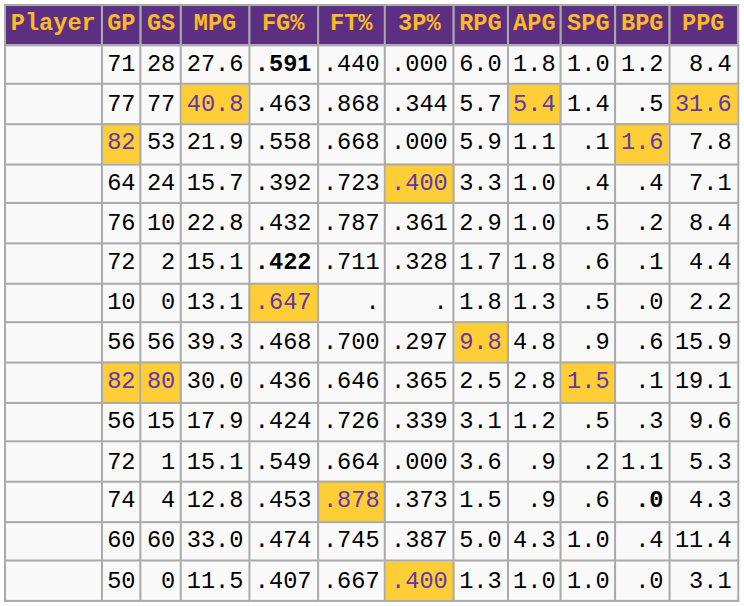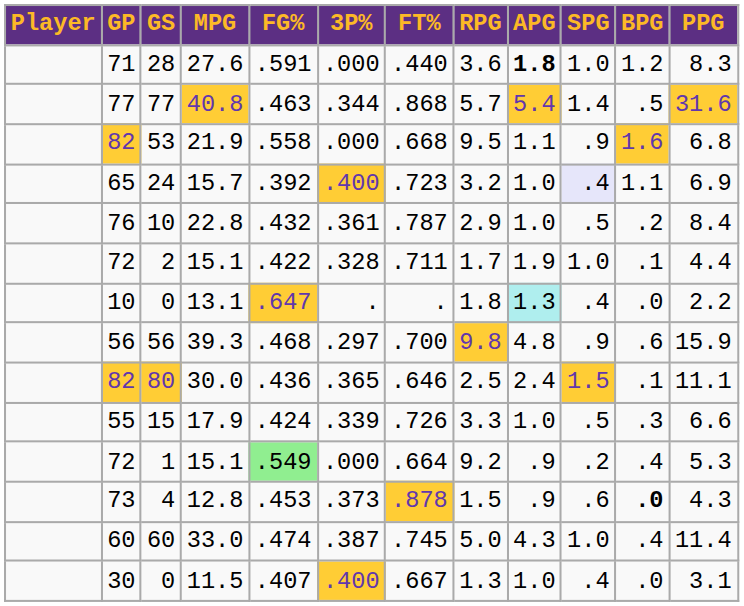 <table class="wikitable sortable" style="font-size:90%; text-align:right;">
 <tr>
 <th style="background:#5c2f83; color:#fcb926">Player</th>
 <th style="background:#5c2f83; color:#fcb926">GP</th>
 <th style="background:#5c2f83; color:#fcb926">GS</th>
 <th style="background:#5c2f83; color:#fcb926">MPG</th>
 <th style="background:#5c2f83; color:#fcb926">FG%</th>
+<th style="background:#5c2f83; color:#fcb926">3P%</th>
 <th style="background:#5c2f83; color:#fcb926">FT%</th>
-<th style="background:#5c2f83; color:#fcb926">3P%</th>
 <th style="background:#5c2f83; color:#fcb926">RPG</th>
 <th style="background:#5c2f83; color:#fcb926">APG</th>
 <th style="background:#5c2f83; color:#fcb926">SPG</th>
 <th style="background:#5c2f83; color:#fcb926">BPG</th>
 <th style="background:#5c2f83; color:#fcb926">PPG</th>
 </tr>
 <tr>
 <td></td>
 <td>71</td>
 <td>28</td>
 <td>27.6</td>
-<td><strong>.591</strong></td>
+<td>.591</td>
+<td>.000</td>
 <td>.440</td>
-<td>.000</td>
-<td>6.0</td>
-<td>1.8</td>
+<td>3.6</td>
+<td><strong>1.8</strong></td>
 <td>1.0</td>
 <td>1.2</td>
-<td>8.4</td>
+<td>8.3</td>
 </tr>
 <tr>
 <td></td>
 <td>77</td>
 <td>77</td>
 <td style="background:#ffcd35;color:#6137ad;">40.8</td>
 <td>.463</td>
+<td>.344</td>
 <td>.868</td>
-<td>.344</td>
 <td>5.7</td>
 <td style="background:#ffcd35;color:#6137ad;">5.4</td>
 <td>1.4</td>
 <td>.5</td>
 <td style="background:#ffcd35;color:#6137ad;">31.6</td>
 </tr>
 <tr>
 <td></td>
 <td style="background:#ffcd35;color:#6137ad;">82</td>
 <td>53</td>
 <td>21.9</td>
 <td>.558</td>
+<td>.000</td>
 <td>.668</td>
-<td>.000</td>
-<td>5.9</td>
+<td>9.5</td>
 <td>1.1</td>
-<td>.1</td>
+<td>.9</td>
 <td style="background:#ffcd35;color:#6137ad;">1.6</td>
-<td>7.8</td>
+<td>6.8</td>
 </tr>
 <tr>
 <td></td>
-<td>64</td>
+<td>65</td>
 <td>24</td>
 <td>15.7</td>
 <td>.392</td>
+<td style="background:#ffcd35;color:#6137ad;">.400</td>
 <td>.723</td>
-<td style="background:#ffcd35;color:#6137ad;">.400</td>
-<td>3.3</td>
+<td>3.2</td>
 <td>1.0</td>
-<td>.4</td>
-<td>.4</td>
-<td>7.1</td>
+<td style="background: lavender;">.4</td>
+<td>1.1</td>
+<td>6.9</td>
 </tr>
 <tr>
 <td></td>
 <td>76</td>
 <td>10</td>
 <td>22.8</td>
 <td>.432</td>
+<td>.361</td>
 <td>.787</td>
-<td>.361</td>
 <td>2.9</td>
 <td>1.0</td>
 <td>.5</td>
 <td>.2</td>
 <td>8.4</td>
 </tr>
 <tr>
 <td></td>
 <td>72</td>
 <td>2</td>
 <td>15.1</td>
-<td><strong>.422</strong></td>
+<td>.422</td>
+<td>.328</td>
 <td>.711</td>
-<td>.328</td>
 <td>1.7</td>
-<td>1.8</td>
-<td>.6</td>
+<td>1.9</td>
+<td>1.0</td>
 <td>.1</td>
 <td>4.4</td>
 </tr>
 <tr>
 <td></td>
 <td>10</td>
 <td>0</td>
 <td>13.1</td>
 <td style="background:#ffcd35;color:#6137ad;">.647</td>
 <td>.</td>
 <td>.</td>
 <td>1.8</td>
-<td>1.3</td>
-<td>.5</td>
+<td style="background: paleturquoise;">1.3</td>
+<td>.4</td>
 <td>.0</td>
 <td>2.2</td>
 </tr>
 <tr>
 <td></td>
 <td>56</td>
 <td>56</td>
 <td>39.3</td>
 <td>.468</td>
+<td>.297</td>
 <td>.700</td>
-<td>.297</td>
 <td style="background:#ffcd35;color:#6137ad;">9.8</td>
 <td>4.8</td>
 <td>.9</td>
 <td>.6</td>
 <td>15.9</td>
 </tr>
 <tr>
 <td></td>
 <td style="background:#ffcd35;color:#6137ad;">82</td>
 <td style="background:#ffcd35;color:#6137ad;">80</td>
 <td>30.0</td>
 <td>.436</td>
+<td>.365</td>
 <td>.646</td>
-<td>.365</td>
 <td>2.5</td>
-<td>2.8</td>
+<td>2.4</td>
 <td style="background:#ffcd35;color:#6137ad;">1.5</td>
 <td>.1</td>
-<td>19.1</td>
+<td>11.1</td>
 </tr>
 <tr>
 <td></td>
-<td>56</td>
+<td>55</td>
 <td>15</td>
 <td>17.9</td>
 <td>.424</td>
+<td>.339</td>
 <td>.726</td>
-<td>.339</td>
-<td>3.1</td>
-<td>1.2</td>
+<td>3.3</td>
+<td>1.0</td>
 <td>.5</td>
 <td>.3</td>
-<td>9.6</td>
+<td>6.6</td>
 </tr>
 <tr>
 <td></td>
 <td>72</td>
 <td>1</td>
 <td>15.1</td>
-<td>.549</td>
+<td style="background: lightgreen;">.549</td>
+<td>.000</td>
 <td>.664</td>
-<td>.000</td>
-<td>3.6</td>
+<td>9.2</td>
 <td>.9</td>
 <td>.2</td>
-<td>1.1</td>
+<td>.4</td>
 <td>5.3</td>
 </tr>
 <tr>
 <td></td>
-<td>74</td>
+<td>73</td>
 <td>4</td>
 <td>12.8</td>
 <td>.453</td>
+<td>.373</td>
 <td style="background:#ffcd35;color:#6137ad;">.878</td>
-<td>.373</td>
 <td>1.5</td>
 <td>.9</td>
 <td>.6</td>
 <td><strong>.0</strong></td>
 <td>4.3</td>
 </tr>
 <tr>
 <td></td>
 <td>60</td>
 <td>60</td>
 <td>33.0</td>
 <td>.474</td>
+<td>.387</td>
 <td>.745</td>
-<td>.387</td>
 <td>5.0</td>
 <td>4.3</td>
 <td>1.0</td>
 <td>.4</td>
 <td>11.4</td>
 </tr>
 <tr>
 <td></td>
-<td>50</td>
+<td>30</td>
 <td>0</td>
 <td>11.5</td>
 <td>.407</td>
+<td style="background:#ffcd35;color:#6137ad;">.400</td>
 <td>.667</td>
-<td style="background:#ffcd35;color:#6137ad;">.400</td>
 <td>1.3</td>
 <td>1.0</td>
-<td>1.0</td>
+<td>.4</td>
 <td>.0</td>
 <td>3.1</td>
 </tr>
 </table>
